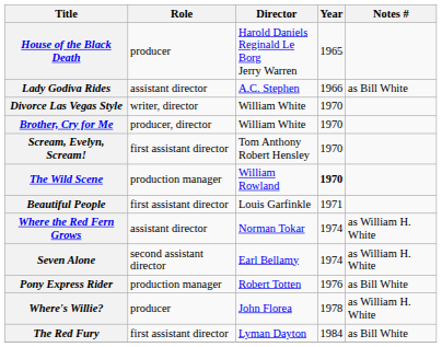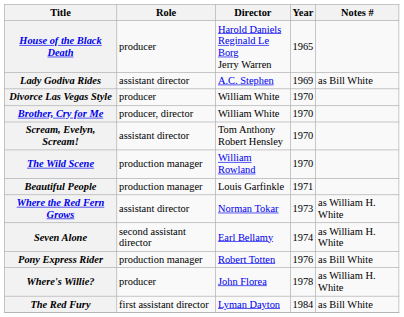 <table class="wikitable plainrowheaders sortable">
 <tr>
 <th scope="col">Title</th>
 <th scope="col">Role</th>
 <th scope="col">Director</th>
 <th scope="col">Year</th>
 <th scope="col" class="unsortable">Notes #</th>
 </tr>
 <tr>
 <th scope="row"><em><a href='#'>House of the Black Death</a></em></th>
 <td>producer</td>
 <td><a href='#'>Harold Daniels</a><br><a href='#'>Reginald Le Borg</a><br>Jerry Warren</td>
 <td>1965</td>
 <td></td>
 </tr>
 <tr>
 <th scope="row"><em>Lady Godiva Rides</em></th>
 <td>assistant director</td>
 <td><a href='#'>A.C. Stephen</a></td>
-<td>1966</td>
+<td>1969</td>
 <td>as Bill White</td>
 </tr>
 <tr>
 <th scope="row"><em>Divorce Las Vegas Style</em></th>
-<td>writer, director</td>
+<td>producer</td>
 <td>William White</td>
 <td>1970</td>
 <td></td>
 </tr>
 <tr>
 <th scope="row"><em><a href='#'>Brother, Cry for Me</a></em></th>
 <td>producer, director</td>
 <td>William White</td>
 <td>1970</td>
 <td></td>
 </tr>
 <tr>
 <th scope="row"><em>Scream, Evelyn, Scream!</em></th>
-<td>first assistant director</td>
+<td>assistant director</td>
 <td>Tom Anthony<br>Robert Hensley</td>
 <td>1970</td>
 <td></td>
 </tr>
 <tr>
 <th scope="row"><em><a href='#'>The Wild Scene </a></em></th>
 <td>production manager</td>
 <td><a href='#'>William Rowland</a></td>
-<td><strong>1970</strong></td>
+<td>1970</td>
 <td></td>
 </tr>
 <tr>
 <th scope="row"><em>Beautiful People</em></th>
-<td>first assistant director</td>
+<td>production manager</td>
 <td>Louis Garfinkle</td>
 <td>1971</td>
 <td></td>
 </tr>
 <tr>
 <th scope="row"><em><a href='#'>Where the Red Fern Grows</a></em></th>
 <td>assistant director</td>
 <td><a href='#'>Norman Tokar</a></td>
-<td>1974</td>
+<td>1973</td>
 <td>as William H. White</td>
 </tr>
 <tr>
 <th scope="row"><em>Seven Alone</em></th>
 <td>second assistant director</td>
 <td><a href='#'>Earl Bellamy</a></td>
 <td>1974</td>
 <td>as William H. White</td>
 </tr>
 <tr>
 <th scope="row"><em>Pony Express Rider </em></th>
 <td>production manager</td>
 <td><a href='#'>Robert Totten</a></td>
 <td>1976</td>
 <td>as Bill White</td>
 </tr>
 <tr>
 <th scope="row"><em>Where's Willie?</em></th>
 <td>producer</td>
 <td><a href='#'>John Florea</a></td>
 <td>1978</td>
 <td>as William H. White</td>
 </tr>
 <tr>
 <th scope="row"><em>The Red Fury</em></th>
 <td>first assistant director</td>
 <td><a href='#'>Lyman Dayton</a></td>
 <td>1984</td>
 <td>as Bill White</td>
 </tr>
 <tr>
 </tr>
 </table>
